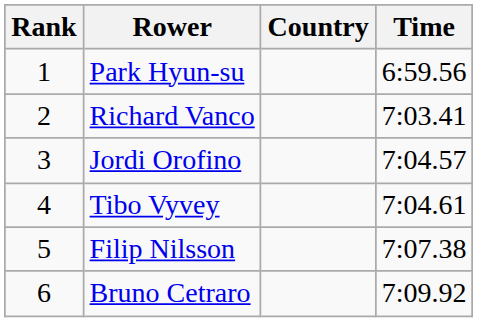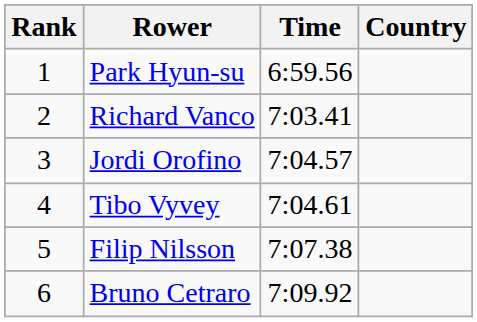 <table class="wikitable" style="text-align:center">
 <tr>
 <th>Rank</th>
 <th>Rower</th>
+<th>Time</th>
 <th>Country</th>
-<th>Time</th>
 </tr>
 <tr>
 <td>1</td>
 <td align="left"><a href='#'>Park Hyun-su</a></td>
+<td>6:59.56</td>
 <td align="left"></td>
-<td>6:59.56</td>
 </tr>
 <tr>
 <td>2</td>
 <td align="left"><a href='#'>Richard Vanco</a></td>
+<td>7:03.41</td>
 <td align="left"></td>
-<td>7:03.41</td>
 </tr>
 <tr>
 <td>3</td>
 <td align="left"><a href='#'>Jordi Orofino</a></td>
+<td>7:04.57</td>
 <td align="left"></td>
-<td>7:04.57</td>
 </tr>
 <tr>
 <td>4</td>
 <td align="left"><a href='#'>Tibo Vyvey</a></td>
+<td>7:04.61</td>
 <td align="left"></td>
-<td>7:04.61</td>
 </tr>
 <tr>
 <td>5</td>
 <td align="left"><a href='#'>Filip Nilsson</a></td>
+<td>7:07.38</td>
 <td align="left"></td>
-<td>7:07.38</td>
 </tr>
 <tr>
 <td>6</td>
 <td align="left"><a href='#'>Bruno Cetraro</a></td>
+<td>7:09.92</td>
 <td align="left"></td>
-<td>7:09.92</td>
 </tr>
 </table>
